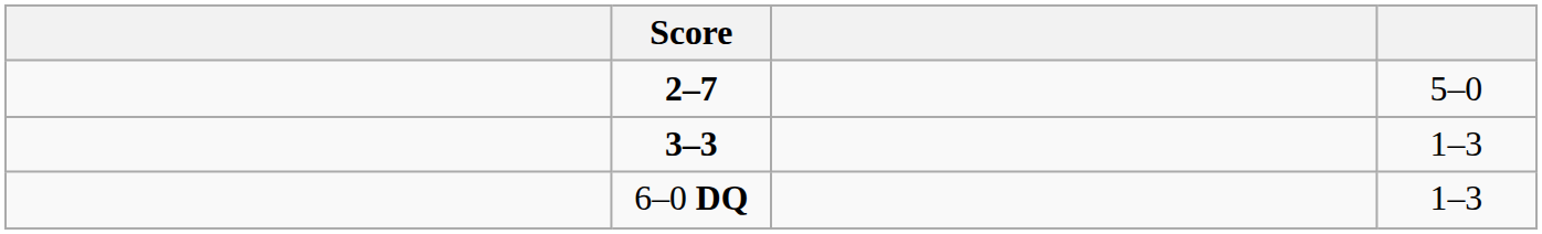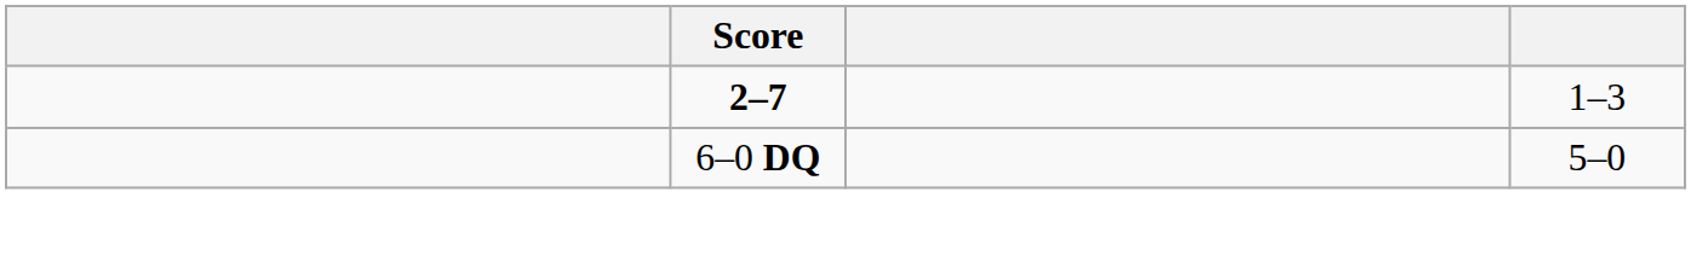 <table class="wikitable" style="text-align: center; ">
 <tr>
 <th align="right" width="270"></th>
 <th width="65">Score</th>
 <th align="left" width="270"></th>
 <th width="65"></th>
 </tr>
 <tr>
 <td align="left"></td>
 <td><strong>2–7</strong></td>
 <td align="left"><strong></strong></td>
-<td>5–0 <strong></strong></td>
-</tr>
-<tr>
-<td align="left"></td>
-<td><strong>3–3</strong></td>
-<td align="left"><strong></strong></td>
 <td>1–3 <strong></strong></td>
 </tr>
 <tr>
 <td align="left"><strong></strong></td>
 <td>6–0 <strong>DQ</strong></td>
 <td align="left"><s></s></td>
-<td>1–3 <strong></strong></td>
+<td>5–0 <strong></strong></td>
 </tr>
 </table>
